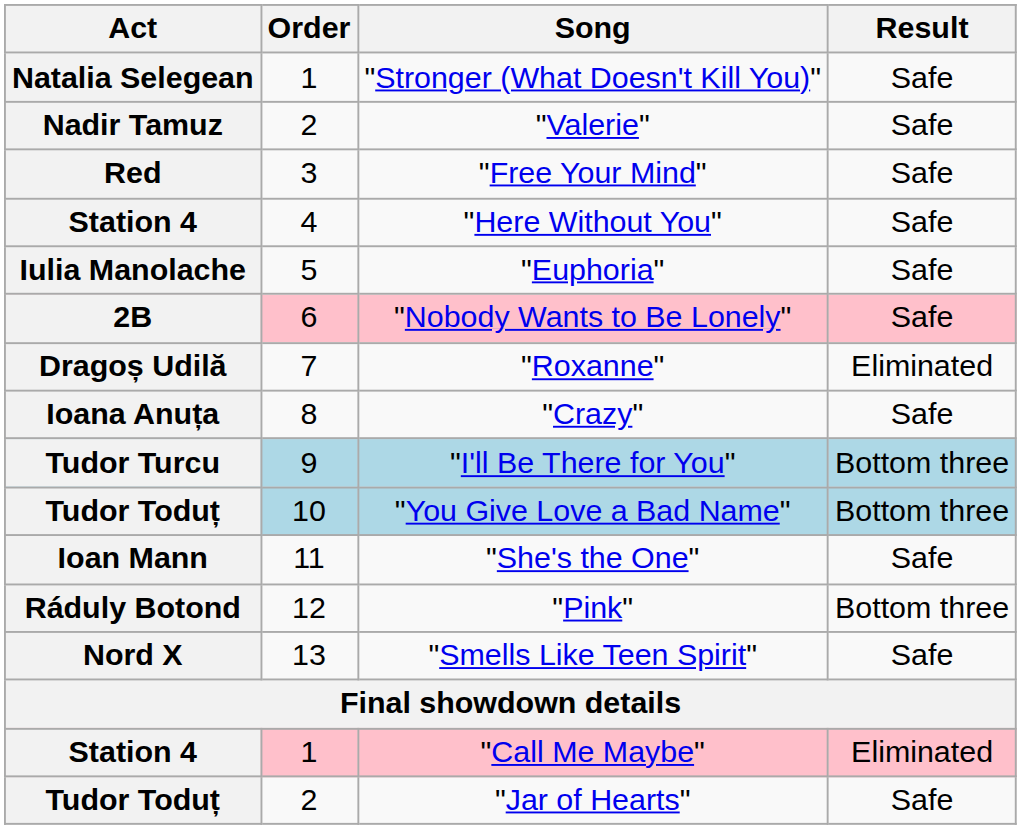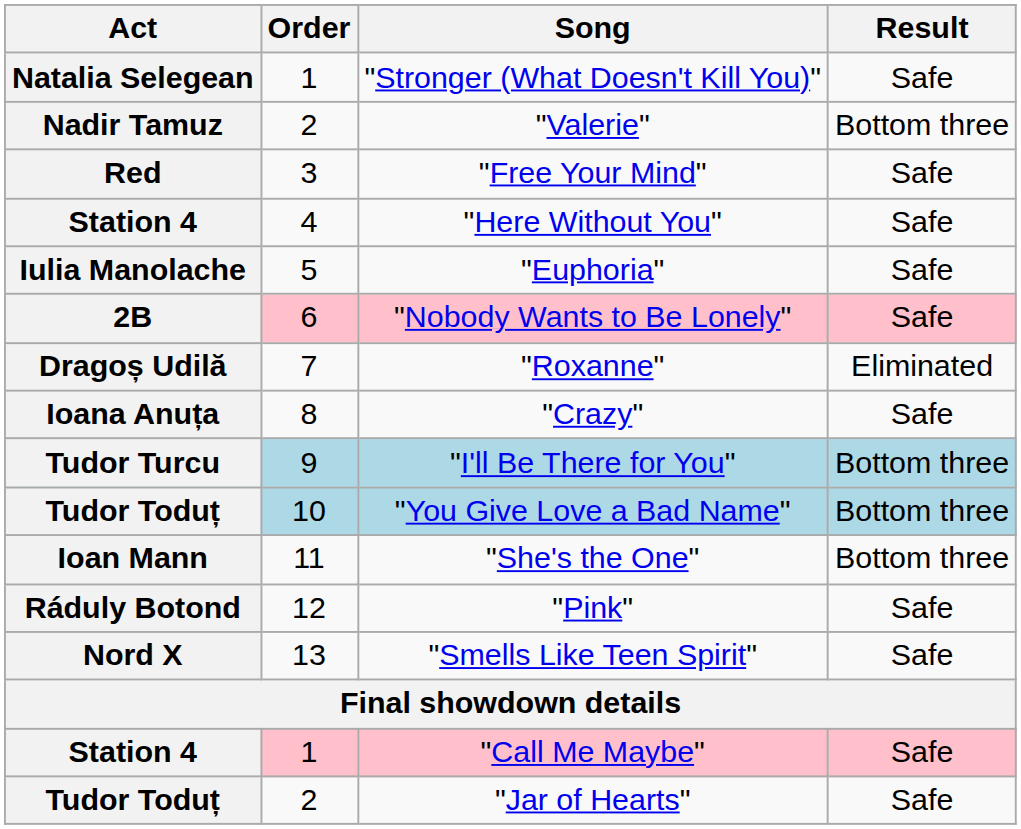 <table class="wikitable plainrowheaders" style="text-align:center;">
 <tr>
 <th scope="col">Act</th>
 <th scope="col">Order</th>
 <th scope="col">Song</th>
 <th scope="col">Result</th>
 </tr>
 <tr>
 <th scope="row">Natalia Selegean</th>
 <td>1</td>
 <td>"<a href='#'>Stronger (What Doesn't Kill You)</a>"</td>
 <td>Safe</td>
 </tr>
 <tr>
 <th scope="row">Nadir Tamuz</th>
 <td>2</td>
 <td>"<a href='#'>Valerie</a>"</td>
-<td>Safe</td>
+<td>Bottom three</td>
 </tr>
 <tr>
 <th scope="row">Red</th>
 <td>3</td>
 <td>"<a href='#'>Free Your Mind</a>"</td>
 <td>Safe</td>
 </tr>
 <tr>
 <th scope="row">Station 4</th>
 <td>4</td>
 <td>"<a href='#'>Here Without You</a>"</td>
 <td>Safe</td>
 </tr>
 <tr>
 <th scope="row">Iulia Manolache</th>
 <td>5</td>
 <td>"<a href='#'>Euphoria</a>"</td>
 <td>Safe</td>
 </tr>
 <tr style="background:pink;">
 <th scope="row">2B</th>
 <td>6</td>
 <td>"<a href='#'>Nobody Wants to Be Lonely</a>"</td>
 <td>Safe</td>
 </tr>
 <tr>
 <th scope="row">Dragoș Udilă</th>
 <td>7</td>
 <td>"<a href='#'>Roxanne</a>"</td>
 <td>Eliminated</td>
 </tr>
 <tr>
 <th scope="row">Ioana Anuța</th>
 <td>8</td>
 <td>"<a href='#'>Crazy</a>"</td>
 <td>Safe</td>
 </tr>
 <tr style="background:lightblue;">
 <th scope="row">Tudor Turcu</th>
 <td>9</td>
 <td>"<a href='#'>I'll Be There for You</a>"</td>
 <td>Bottom three</td>
 </tr>
 <tr style="background:lightblue;">
 <th scope="row">Tudor Toduț</th>
 <td>10</td>
 <td>"<a href='#'>You Give Love a Bad Name</a>"</td>
 <td>Bottom three</td>
 </tr>
 <tr>
 <th scope="row">Ioan Mann</th>
 <td>11</td>
 <td>"<a href='#'>She's the One</a>"</td>
-<td>Safe</td>
+<td>Bottom three</td>
 </tr>
 <tr>
 <th scope="row">Ráduly Botond</th>
 <td>12</td>
 <td>"<a href='#'>Pink</a>"</td>
-<td>Bottom three</td>
+<td>Safe</td>
 </tr>
 <tr>
 <th scope="row">Nord X</th>
 <td>13</td>
 <td>"<a href='#'>Smells Like Teen Spirit</a>"</td>
 <td>Safe</td>
 </tr>
 <tr>
 <th colspan="4">Final showdown details</th>
 </tr>
 <tr style="background:pink;">
 <th scope="row">Station 4</th>
 <td>1</td>
 <td>"<a href='#'>Call Me Maybe</a>"</td>
-<td>Eliminated</td>
+<td>Safe</td>
 </tr>
 <tr>
 <th scope="row">Tudor Toduț</th>
 <td>2</td>
 <td>"<a href='#'>Jar of Hearts</a>"</td>
 <td>Safe</td>
 </tr>
 </table>
